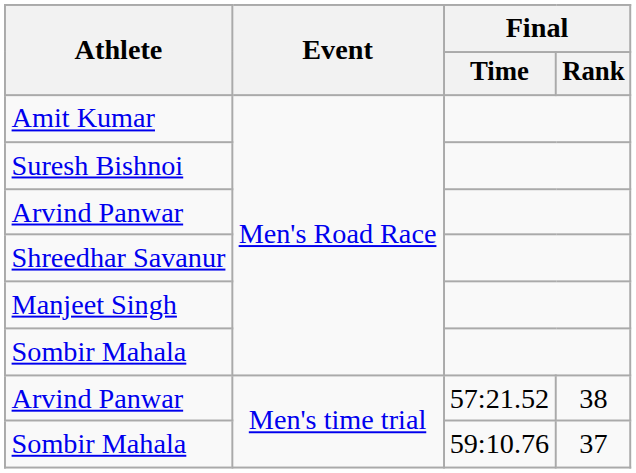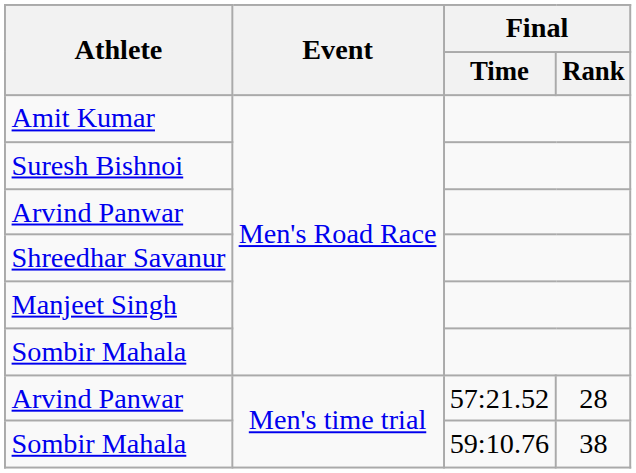 <table class=wikitable style="text-align:center; font-size:90%">
 <tr>
 <th rowspan="2">Athlete</th>
 <th rowspan="2">Event</th>
 <th colspan=2>Final</th>
 </tr>
 <tr style="font-size:95%">
 <th>Time</th>
 <th>Rank</th>
 </tr>
 <tr>
 <td align=left><a href='#'>Amit Kumar</a></td>
 <td rowspan=6 align=left><a href='#'>Men's Road Race</a></td>
 <td colspan=2></td>
 </tr>
 <tr>
 <td align=left><a href='#'>Suresh Bishnoi</a></td>
 <td colspan=2></td>
 </tr>
 <tr>
 <td align=left><a href='#'>Arvind Panwar</a></td>
 <td colspan=2></td>
 </tr>
 <tr>
 <td align=left><a href='#'>Shreedhar Savanur</a></td>
 <td colspan=2></td>
 </tr>
 <tr>
 <td align=left><a href='#'>Manjeet Singh</a></td>
 <td colspan=2></td>
 </tr>
 <tr>
 <td align=left><a href='#'>Sombir Mahala</a></td>
 <td colspan=2></td>
 </tr>
 <tr>
 <td align=left><a href='#'>Arvind Panwar</a></td>
 <td rowspan=2><a href='#'>Men's time trial</a></td>
 <td>57:21.52</td>
-<td>38</td>
+<td>28</td>
 </tr>
 <tr>
 <td align=left><a href='#'>Sombir Mahala</a></td>
 <td>59:10.76</td>
-<td>37</td>
+<td>38</td>
 </tr>
 </table>
